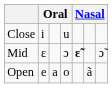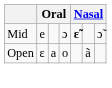 <table class="wikitable">
 <tr>
 <th></th>
 <th colspan="3">Oral</th>
 <th colspan="3"><a href='#'>Nasal</a></th>
 </tr>
 <tr>
-<td>Close</td>
-<td>i</td>
-<td></td>
-<td>u</td>
-<td></td>
-<td></td>
-<td></td>
-</tr>
-<tr>
 <td>Mid</td>
-<td>ɛ</td>
+<td>e</td>
 <td></td>
 <td>ɔ</td>
 <td><strong>ɛ̃</strong></td>
 <td></td>
 <td>ɔ̃</td>
 </tr>
 <tr>
 <td>Open</td>
-<td>e</td>
+<td>ɛ</td>
 <td>a</td>
 <td>o</td>
 <td></td>
 <td>ã</td>
 <td></td>
 </tr>
 </table>
